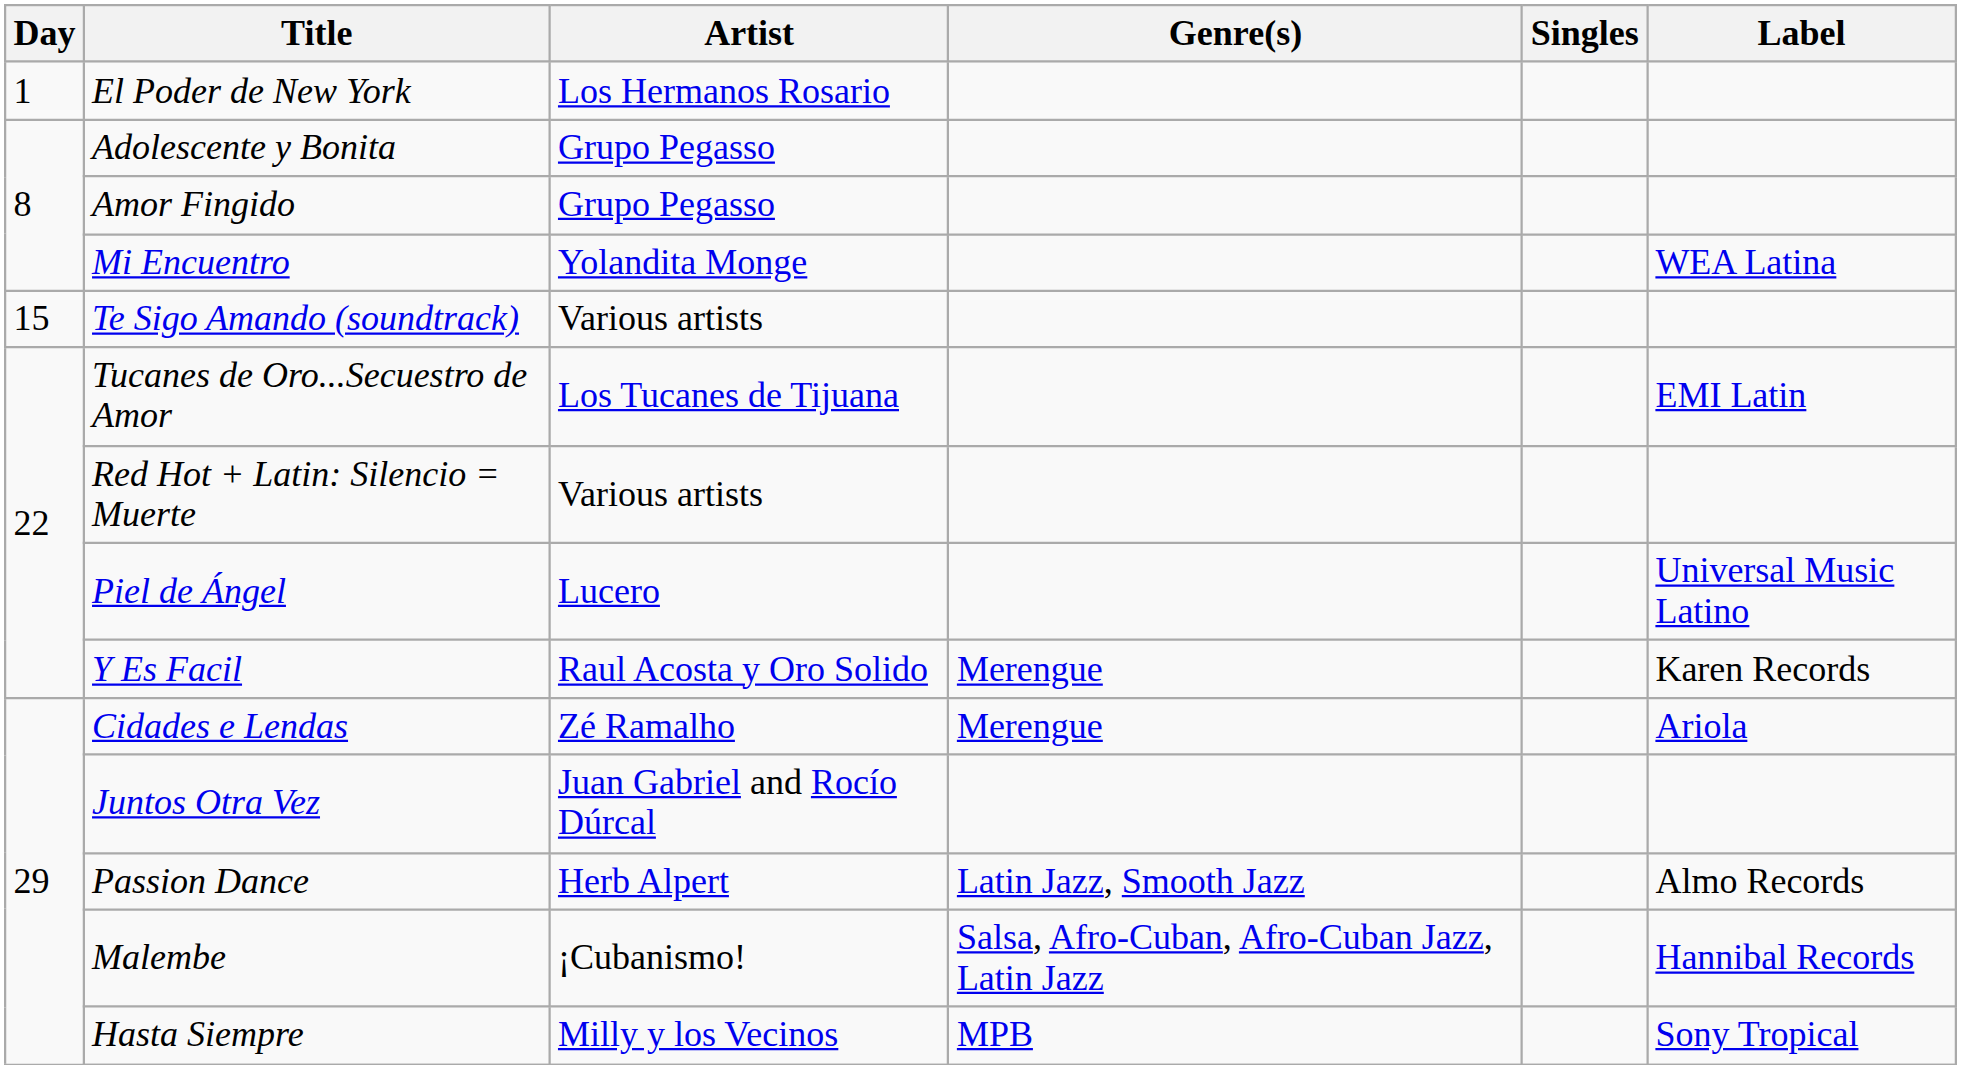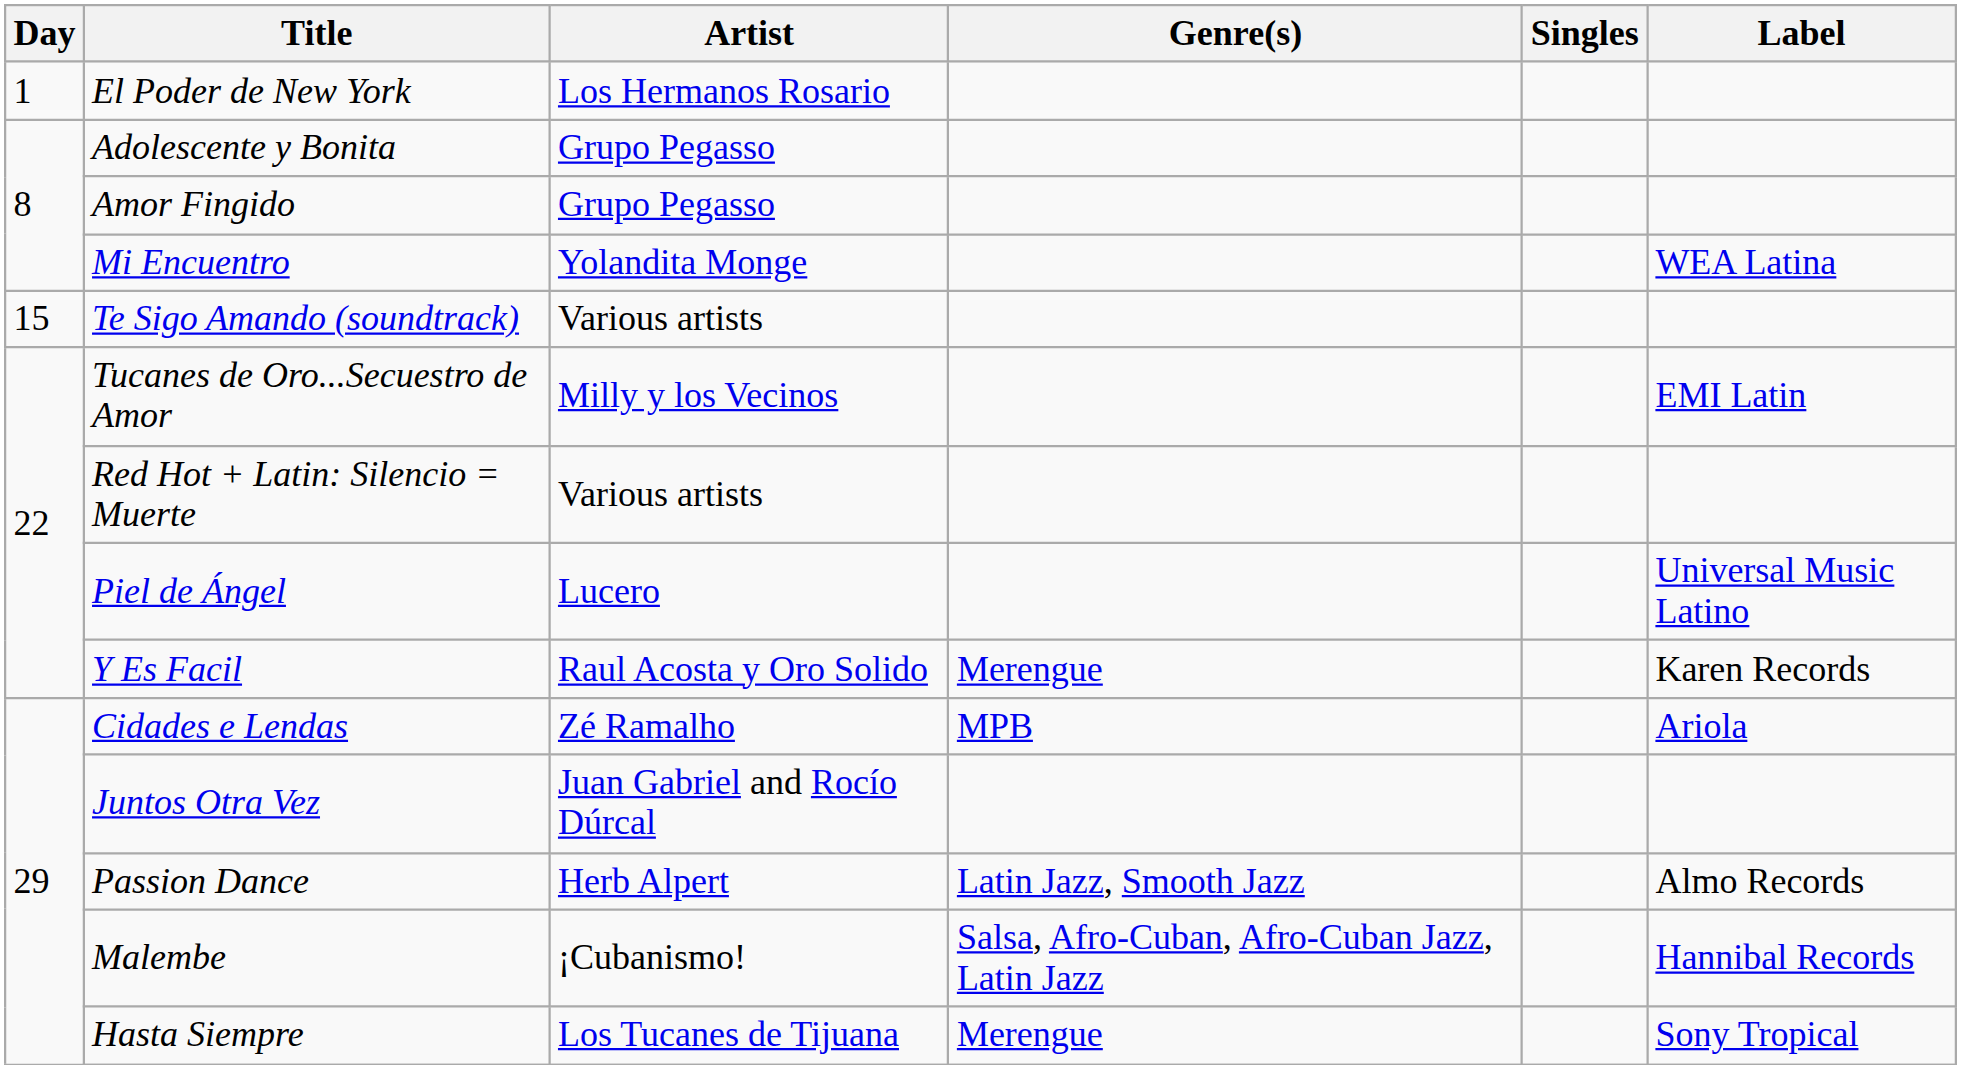 <table class="wikitable sortable" style="text-align: left;">
 <tr>
 <th>Day</th>
 <th>Title</th>
 <th>Artist</th>
 <th>Genre(s)</th>
 <th>Singles</th>
 <th>Label</th>
 </tr>
 <tr>
 <td>1</td>
 <td><em>El Poder de New York</em></td>
 <td><a href='#'>Los Hermanos Rosario</a></td>
 <td></td>
 <td></td>
 <td></td>
 </tr>
 <tr>
 <td rowspan="3">8</td>
 <td><em>Adolescente y Bonita</em></td>
 <td><a href='#'>Grupo Pegasso</a></td>
 <td></td>
 <td></td>
 <td></td>
 </tr>
 <tr>
 <td><em>Amor Fingido</em></td>
 <td><a href='#'>Grupo Pegasso</a></td>
 <td></td>
 <td></td>
 <td></td>
 </tr>
 <tr>
 <td><em><a href='#'>Mi Encuentro</a></em></td>
 <td><a href='#'>Yolandita Monge</a></td>
 <td></td>
 <td></td>
 <td><a href='#'>WEA Latina</a></td>
 </tr>
 <tr>
 <td>15</td>
 <td><em><a href='#'>Te Sigo Amando (soundtrack)</a></em></td>
 <td>Various artists</td>
 <td></td>
 <td></td>
 <td></td>
 </tr>
 <tr>
 <td rowspan="4">22</td>
 <td><em>Tucanes de Oro...Secuestro de Amor</em></td>
-<td><a href='#'>Los Tucanes de Tijuana</a></td>
+<td><a href='#'>Milly y los Vecinos</a></td>
 <td></td>
 <td></td>
 <td><a href='#'>EMI Latin</a></td>
 </tr>
 <tr>
 <td><em>Red Hot + Latin: Silencio = Muerte</em></td>
 <td>Various artists</td>
 <td></td>
 <td></td>
 <td></td>
 </tr>
 <tr>
 <td><em><a href='#'>Piel de Ángel</a></em></td>
 <td><a href='#'>Lucero</a></td>
 <td></td>
 <td></td>
 <td><a href='#'>Universal Music Latino</a></td>
 </tr>
 <tr>
 <td><em><a href='#'>Y Es Facil</a></em></td>
 <td><a href='#'>Raul Acosta y Oro Solido</a></td>
 <td><a href='#'>Merengue</a></td>
 <td></td>
 <td>Karen Records</td>
 </tr>
 <tr>
 <td rowspan="6">29</td>
 <td><em><a href='#'>Cidades e Lendas</a></em></td>
 <td><a href='#'>Zé Ramalho</a></td>
-<td><a href='#'>Merengue</a></td>
+<td><a href='#'>MPB</a></td>
 <td></td>
 <td><a href='#'>Ariola</a></td>
 </tr>
 <tr>
 <td><em><a href='#'>Juntos Otra Vez</a></em></td>
 <td><a href='#'>Juan Gabriel</a> and <a href='#'>Rocío Dúrcal</a></td>
 <td></td>
 <td></td>
 <td></td>
 </tr>
 <tr>
 <td><em>Passion Dance</em></td>
 <td><a href='#'>Herb Alpert</a></td>
 <td><a href='#'>Latin Jazz</a>, <a href='#'>Smooth Jazz</a></td>
 <td></td>
 <td>Almo Records</td>
 </tr>
 <tr>
 <td><em>Malembe</em></td>
 <td>¡Cubanismo!</td>
 <td><a href='#'>Salsa</a>, <a href='#'>Afro-Cuban</a>, <a href='#'>Afro-Cuban Jazz</a>, <a href='#'>Latin Jazz</a></td>
 <td></td>
 <td><a href='#'>Hannibal Records</a></td>
 </tr>
 <tr>
 <td><em>Hasta Siempre</em></td>
-<td><a href='#'>Milly y los Vecinos</a></td>
-<td><a href='#'>MPB</a></td>
+<td><a href='#'>Los Tucanes de Tijuana</a></td>
+<td><a href='#'>Merengue</a></td>
 <td></td>
 <td><a href='#'>Sony Tropical</a></td>
 </tr>
 <tr>
 </tr>
 </table>
